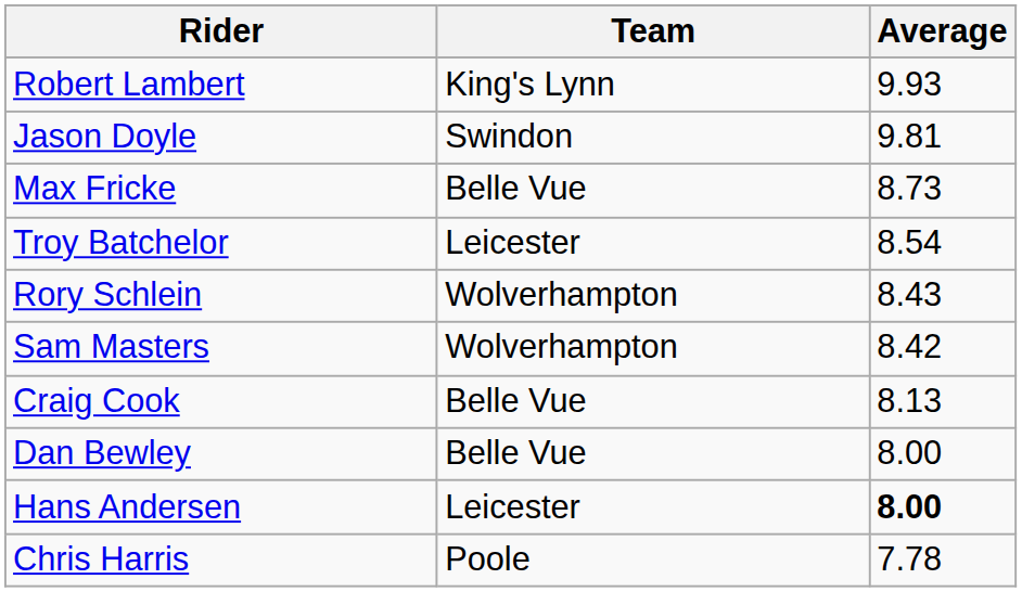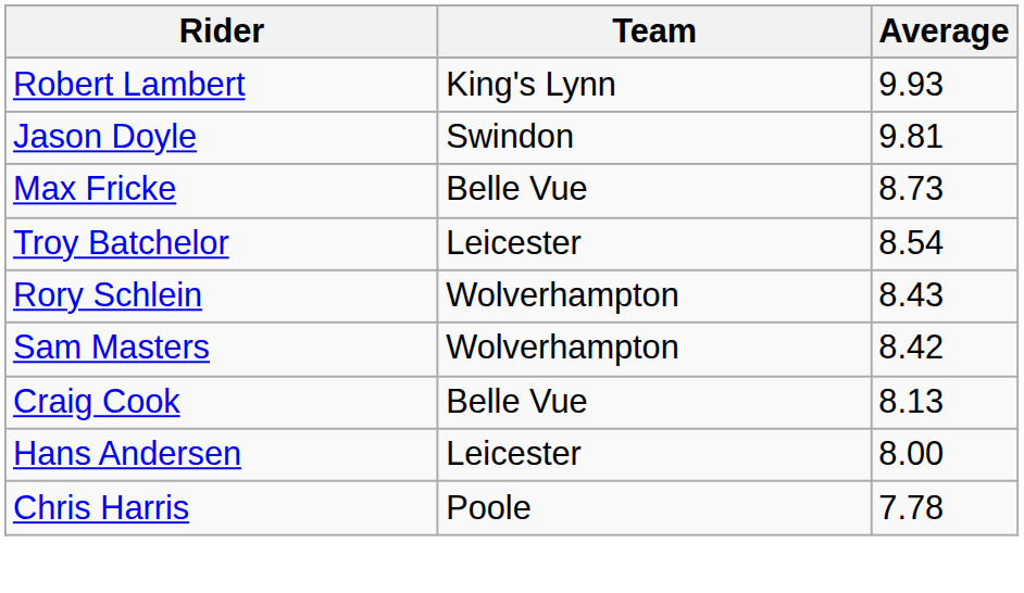 <table class="wikitable" style="font-size: 100%">
 <tr>
 <th width=200>Rider</th>
 <th width=200>Team</th>
 <th width=40>Average</th>
 </tr>
 <tr>
 <td align="left"> <a href='#'>Robert Lambert</a></td>
 <td>King's Lynn</td>
 <td>9.93</td>
 </tr>
 <tr>
 <td align="left"> <a href='#'>Jason Doyle</a></td>
 <td>Swindon</td>
 <td>9.81</td>
 </tr>
 <tr>
 <td align="left"> <a href='#'>Max Fricke</a></td>
 <td>Belle Vue</td>
 <td>8.73</td>
 </tr>
 <tr>
 <td align="left"> <a href='#'>Troy Batchelor</a></td>
 <td>Leicester</td>
 <td>8.54</td>
 </tr>
 <tr>
 <td align="left"> <a href='#'>Rory Schlein</a></td>
 <td>Wolverhampton</td>
 <td>8.43</td>
 </tr>
 <tr>
 <td align="left"> <a href='#'>Sam Masters</a></td>
 <td>Wolverhampton</td>
 <td>8.42</td>
 </tr>
 <tr>
 <td align="left"> <a href='#'>Craig Cook</a></td>
 <td>Belle Vue</td>
 <td>8.13</td>
 </tr>
 <tr>
-<td align="left"> <a href='#'>Dan Bewley</a></td>
-<td>Belle Vue</td>
-<td>8.00</td>
-</tr>
-<tr>
 <td align="left"> <a href='#'>Hans Andersen</a></td>
 <td>Leicester</td>
-<td><strong>8.00</strong></td>
+<td>8.00</td>
 </tr>
 <tr>
 <td align="left"> <a href='#'>Chris Harris</a></td>
 <td>Poole</td>
 <td>7.78</td>
 </tr>
 </table>
